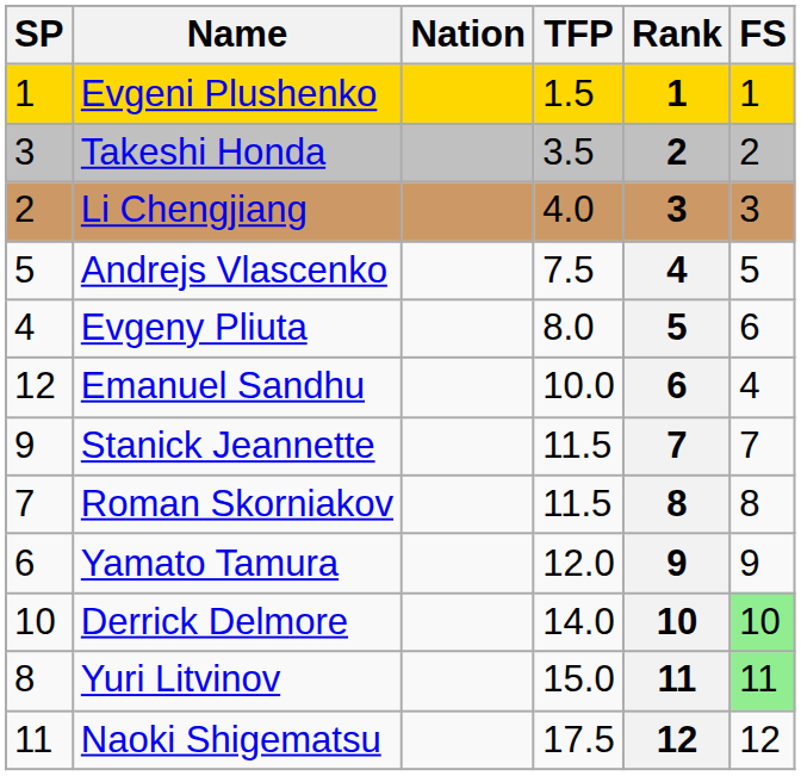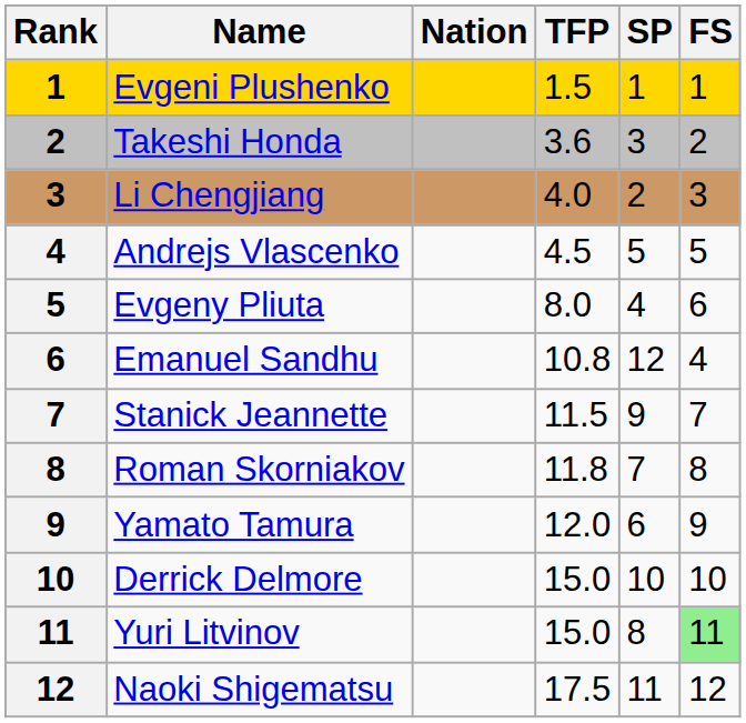 <table class="wikitable">
 <tr>
-<th>SP</th>
+<th>Rank</th>
 <th>Name</th>
 <th>Nation</th>
 <th>TFP</th>
-<th>Rank</th>
+<th>SP</th>
 <th>FS</th>
 </tr>
 <tr bgcolor="gold">
-<td>1</td>
+<td align="center"><strong>1</strong></td>
 <td><a href='#'>Evgeni Plushenko</a></td>
 <td></td>
 <td>1.5</td>
-<td align="center"><strong>1</strong></td>
+<td>1</td>
 <td>1</td>
 </tr>
 <tr bgcolor="silver">
-<td>3</td>
+<td align="center"><strong>2</strong></td>
 <td><a href='#'>Takeshi Honda</a></td>
 <td></td>
-<td>3.5</td>
-<td align="center"><strong>2</strong></td>
+<td>3.6</td>
+<td>3</td>
 <td>2</td>
 </tr>
 <tr bgcolor="cc9966">
-<td>2</td>
+<td align="center"><strong>3</strong></td>
 <td><a href='#'>Li Chengjiang</a></td>
 <td></td>
 <td>4.0</td>
-<td align="center"><strong>3</strong></td>
+<td>2</td>
 <td>3</td>
 </tr>
 <tr>
-<td>5</td>
+<th>4</th>
 <td><a href='#'>Andrejs Vlascenko</a></td>
 <td></td>
-<td>7.5</td>
-<th>4</th>
+<td>4.5</td>
+<td>5</td>
 <td>5</td>
 </tr>
 <tr>
-<td>4</td>
+<th>5</th>
 <td><a href='#'>Evgeny Pliuta</a></td>
 <td></td>
 <td>8.0</td>
-<th>5</th>
+<td>4</td>
 <td>6</td>
 </tr>
 <tr>
-<td>12</td>
+<th>6</th>
 <td><a href='#'>Emanuel Sandhu</a></td>
 <td></td>
-<td>10.0</td>
-<th>6</th>
+<td>10.8</td>
+<td>12</td>
 <td>4</td>
 </tr>
 <tr>
-<td>9</td>
+<th>7</th>
 <td><a href='#'>Stanick Jeannette</a></td>
 <td></td>
 <td>11.5</td>
-<th>7</th>
+<td>9</td>
 <td>7</td>
 </tr>
 <tr>
-<td>7</td>
+<th>8</th>
 <td><a href='#'>Roman Skorniakov</a></td>
 <td></td>
-<td>11.5</td>
-<th>8</th>
+<td>11.8</td>
+<td>7</td>
 <td>8</td>
 </tr>
 <tr>
-<td>6</td>
+<th>9</th>
 <td><a href='#'>Yamato Tamura</a></td>
 <td></td>
 <td>12.0</td>
-<th>9</th>
+<td>6</td>
 <td>9</td>
 </tr>
 <tr>
-<td>10</td>
+<th>10</th>
 <td><a href='#'>Derrick Delmore</a></td>
 <td></td>
-<td>14.0</td>
-<th>10</th>
-<td style="background: lightgreen;">10</td>
+<td>15.0</td>
+<td>10</td>
+<td>10</td>
 </tr>
 <tr>
-<td>8</td>
+<th>11</th>
 <td><a href='#'>Yuri Litvinov</a></td>
 <td></td>
 <td>15.0</td>
-<th>11</th>
+<td>8</td>
 <td style="background: lightgreen;">11</td>
 </tr>
 <tr>
-<td>11</td>
+<th>12</th>
 <td><a href='#'>Naoki Shigematsu</a></td>
 <td></td>
 <td>17.5</td>
-<th>12</th>
+<td>11</td>
 <td>12</td>
 </tr>
 </table>
